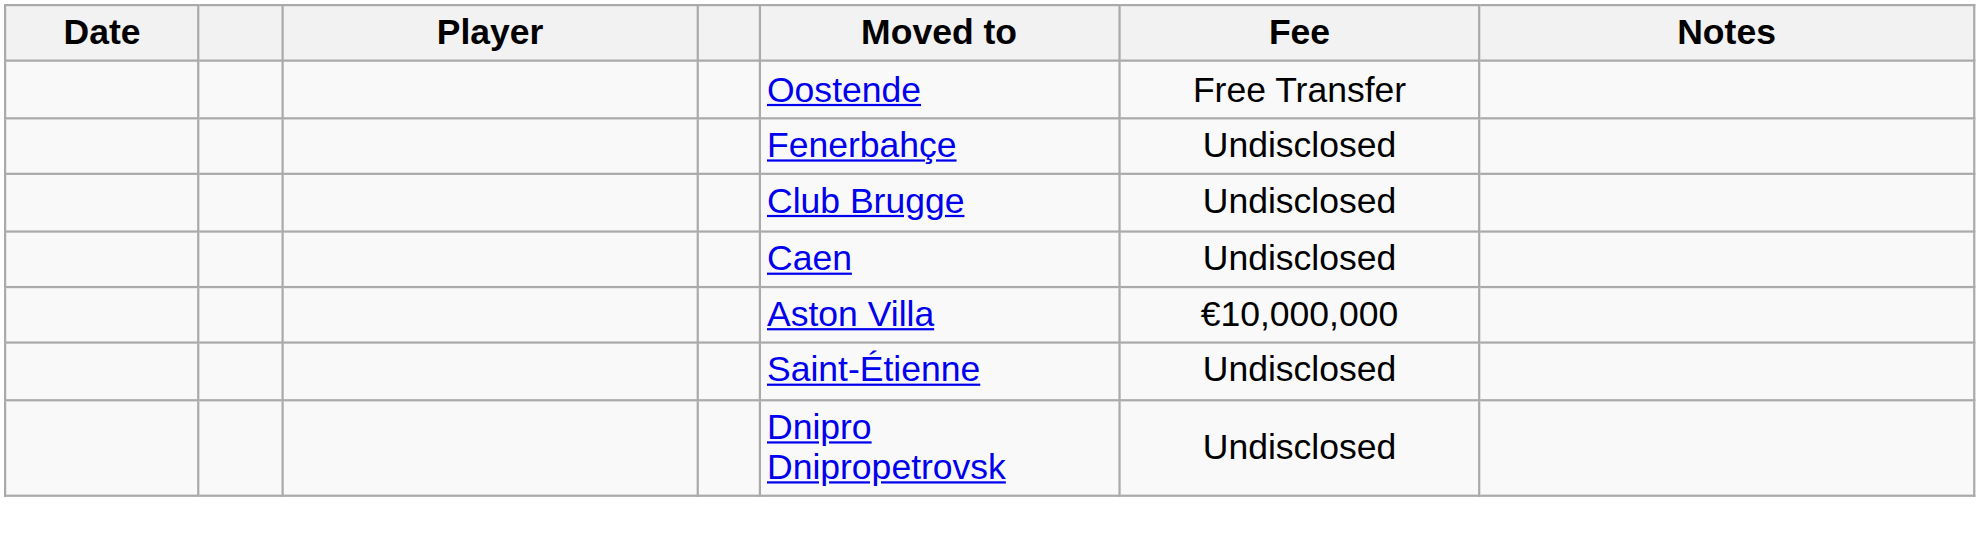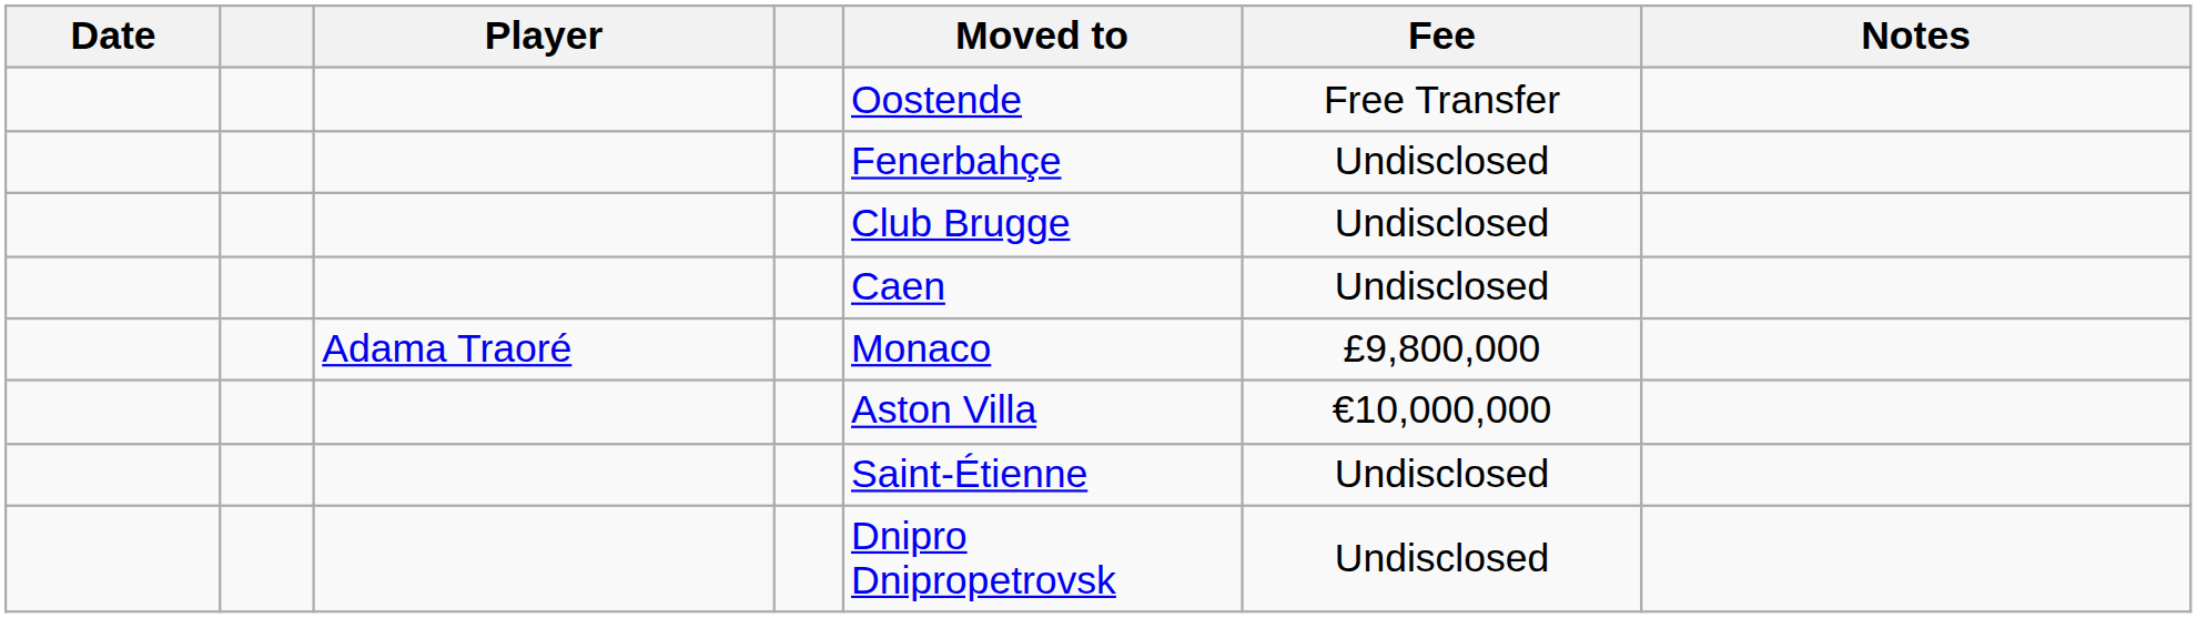 <table class="wikitable sortable">
 <tr>
 <th style="width:80px;">Date</th>
 <th style="width:30px;"></th>
 <th style="width:180px;">Player</th>
 <th style="width:20px;"></th>
 <th style="width:155px;">Moved to</th>
 <th style="width:155px;" class="unsortable">Fee</th>
 <th style="width:215px;" class="unsortable">Notes</th>
 </tr>
 <tr>
 <td></td>
 <td align=center></td>
 <td> </td>
 <td></td>
 <td> <a href='#'>Oostende</a></td>
 <td align=center>Free Transfer</td>
 <td align=center></td>
 </tr>
 <tr>
 <td></td>
 <td align=center></td>
 <td> </td>
 <td></td>
 <td> <a href='#'>Fenerbahçe</a></td>
 <td align=center>Undisclosed</td>
 <td align=center></td>
 </tr>
 <tr>
 <td></td>
 <td align=center></td>
 <td> </td>
 <td></td>
 <td> <a href='#'>Club Brugge</a></td>
 <td align=center>Undisclosed</td>
 <td align=center></td>
 </tr>
 <tr>
 <td></td>
 <td align=center></td>
 <td> </td>
 <td></td>
 <td> <a href='#'>Caen</a></td>
 <td align=center>Undisclosed</td>
 <td align=center></td>
 </tr>
 <tr>
 <td></td>
 <td align=center></td>
+<td> <a href='#'>Adama Traoré</a></td>
+<td></td>
+<td> <a href='#'>Monaco</a></td>
+<td align=center>£9,800,000</td>
+<td align=center></td>
+</tr>
+<tr>
+<td></td>
+<td align=center></td>
 <td> </td>
 <td></td>
 <td> <a href='#'>Aston Villa</a></td>
 <td align=center>€10,000,000</td>
 <td align=center></td>
 </tr>
 <tr>
 <td></td>
 <td align=center></td>
 <td> </td>
 <td></td>
 <td> <a href='#'>Saint-Étienne</a></td>
 <td align=center>Undisclosed</td>
 <td align=center></td>
 </tr>
 <tr>
 <td></td>
 <td align=center></td>
 <td> </td>
 <td></td>
 <td> <a href='#'>Dnipro Dnipropetrovsk</a></td>
 <td align=center>Undisclosed</td>
 <td align=center></td>
 </tr>
 </table>
